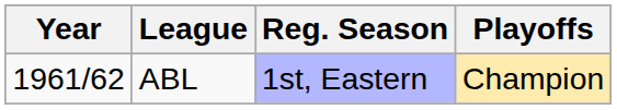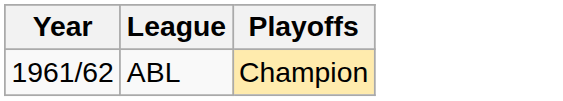 <table class="wikitable">
 <tr>
 <th>Year</th>
 <th>League</th>
-<th>Reg. Season</th>
 <th>Playoffs</th>
 </tr>
 <tr>
 <td>1961/62</td>
 <td>ABL</td>
-<td bgcolor="B3B7FF">1st, Eastern</td>
 <td bgcolor="FFEBAD">Champion</td>
 </tr>
 </table>
